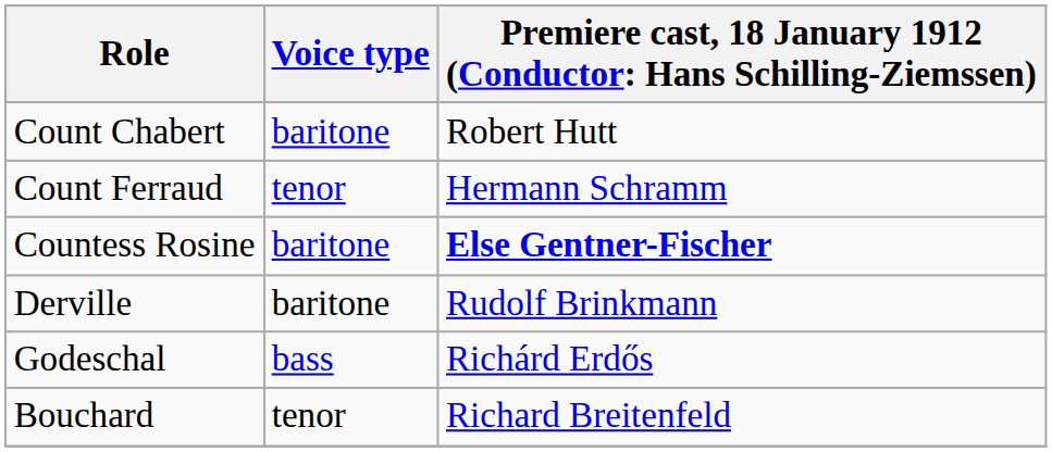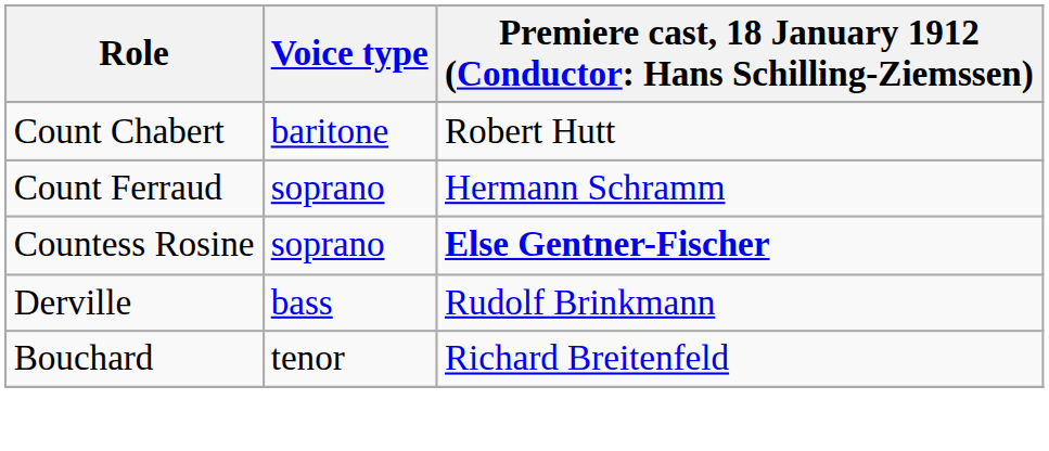 <table class="wikitable">
 <tr>
 <th>Role</th>
 <th><a href='#'>Voice type</a></th>
 <th>Premiere cast, 18 January 1912<br>(<a href='#'>Conductor</a>: Hans Schilling-Ziemssen)</th>
 </tr>
 <tr>
 <td>Count Chabert</td>
 <td><a href='#'>baritone</a></td>
 <td>Robert Hutt</td>
 </tr>
 <tr>
 <td>Count Ferraud</td>
-<td><a href='#'>tenor</a></td>
+<td><a href='#'>soprano</a></td>
 <td><a href='#'>Hermann Schramm</a></td>
 </tr>
 <tr>
 <td>Countess Rosine</td>
-<td><a href='#'>baritone</a></td>
+<td><a href='#'>soprano</a></td>
 <td><strong><a href='#'>Else Gentner-Fischer</a></strong></td>
 </tr>
 <tr>
 <td>Derville</td>
-<td>baritone</td>
+<td><a href='#'>bass</a></td>
 <td><a href='#'>Rudolf Brinkmann</a></td>
-</tr>
-<tr>
-<td>Godeschal</td>
-<td><a href='#'>bass</a></td>
-<td><a href='#'>Richárd Erdős</a></td>
 </tr>
 <tr>
 <td>Bouchard</td>
 <td>tenor</td>
 <td><a href='#'>Richard Breitenfeld</a></td>
 </tr>
 <tr>
 </tr>
 </table>
